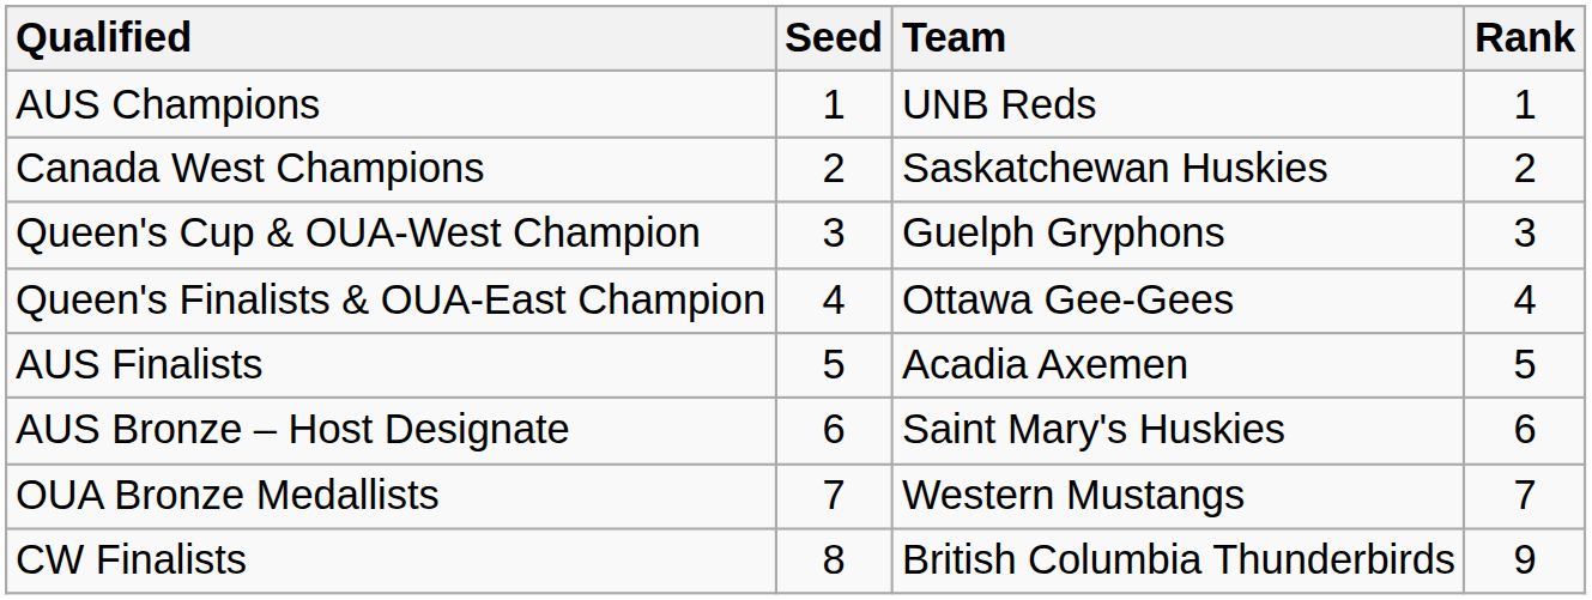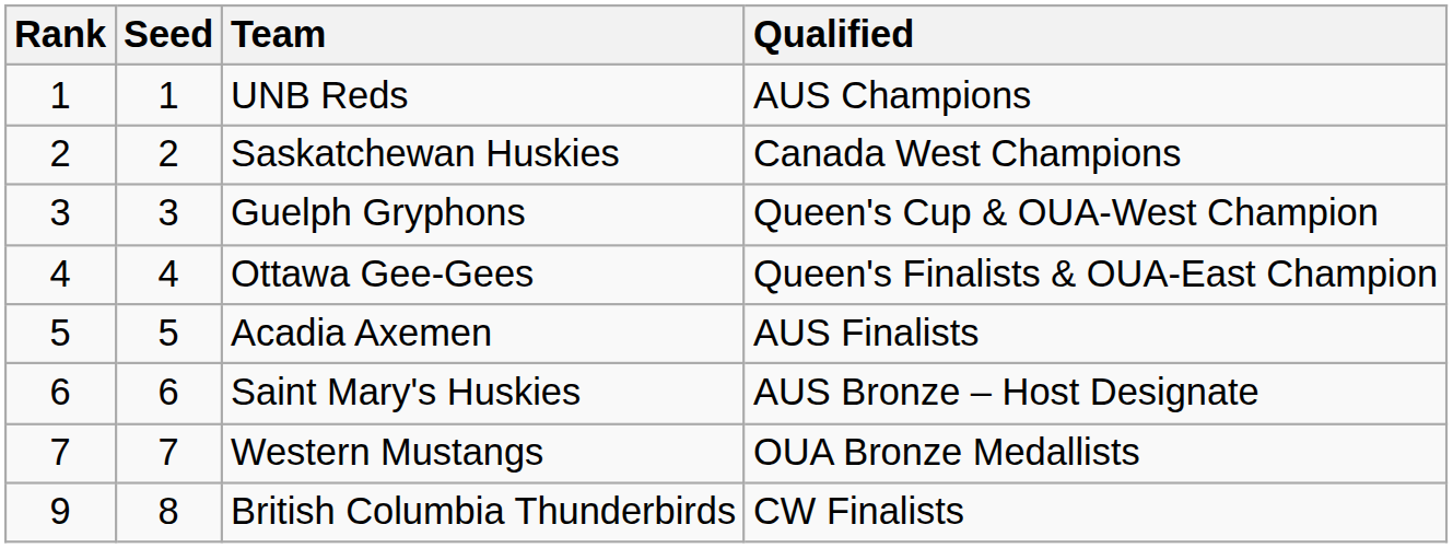 <table class="wikitable sortable" style="text-align: center;">
 <tr style="background:#efefef; text-align:center;">
-<th style="text-align:left">Qualified</th>
+<th style="text-align:left">Rank</th>
 <th style="text-align:left">Seed</th>
 <th style="text-align:left">Team</th>
-<th style="text-align:left">Rank</th>
+<th style="text-align:left">Qualified</th>
 </tr>
 <tr style="text-align:center">
-<td style="text-align:left">AUS Champions</td>
+<td style="text-align:center">1</td>
 <td style="text-align:center">1</td>
 <td style="text-align:left">UNB Reds</td>
-<td style="text-align:center">1</td>
+<td style="text-align:left">AUS Champions</td>
 </tr>
 <tr style="text-align:cente">
-<td style="text-align:left">Canada West Champions</td>
+<td style="text-align:center">2</td>
 <td style="text-align:center">2</td>
 <td style="text-align:left">Saskatchewan Huskies</td>
-<td style="text-align:center">2</td>
+<td style="text-align:left">Canada West Champions</td>
 </tr>
 <tr style="text-align:center">
-<td style="text-align:left">Queen's Cup & OUA-West Champion</td>
+<td style="text-align:center">3</td>
 <td style="text-align:center">3</td>
 <td style="text-align:left">Guelph Gryphons</td>
-<td style="text-align:center">3</td>
+<td style="text-align:left">Queen's Cup & OUA-West Champion</td>
 </tr>
 <tr style="text-align:center">
-<td style="text-align:left">Queen's Finalists & OUA-East Champion</td>
+<td style="text-align:center">4</td>
 <td style="text-align:center">4</td>
 <td style="text-align:left">Ottawa Gee-Gees</td>
-<td style="text-align:center">4</td>
+<td style="text-align:left">Queen's Finalists & OUA-East Champion</td>
 </tr>
 <tr style="text-align:center">
-<td style="text-align:left">AUS Finalists</td>
+<td style="text-align:center">5</td>
 <td style="text-align:center">5</td>
 <td style="text-align:left">Acadia Axemen</td>
-<td style="text-align:center">5</td>
+<td style="text-align:left">AUS Finalists</td>
 </tr>
 <tr style="text-align:center">
-<td style="text-align:left">AUS Bronze – Host Designate</td>
+<td style="text-align:center">6</td>
 <td style="text-align:center">6</td>
 <td style="text-align:left">Saint Mary's Huskies</td>
-<td style="text-align:center">6</td>
+<td style="text-align:left">AUS Bronze – Host Designate</td>
 </tr>
 <tr style="text-align:center">
-<td style="text-align:left">OUA Bronze Medallists</td>
+<td style="text-align:center">7</td>
 <td style="text-align:center">7</td>
 <td style="text-align:left">Western Mustangs</td>
-<td style="text-align:center">7</td>
+<td style="text-align:left">OUA Bronze Medallists</td>
 </tr>
 <tr style="text-align:center">
-<td style="text-align:left">CW Finalists</td>
+<td style="text-align:center">9</td>
 <td style="text-align:center">8</td>
 <td style="text-align:left">British Columbia Thunderbirds</td>
-<td style="text-align:center">9</td>
+<td style="text-align:left">CW Finalists</td>
 </tr>
 </table>
